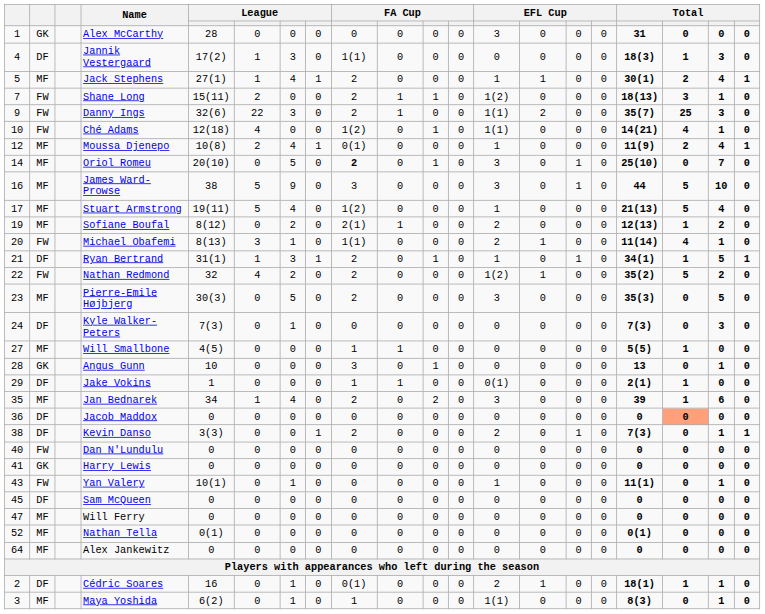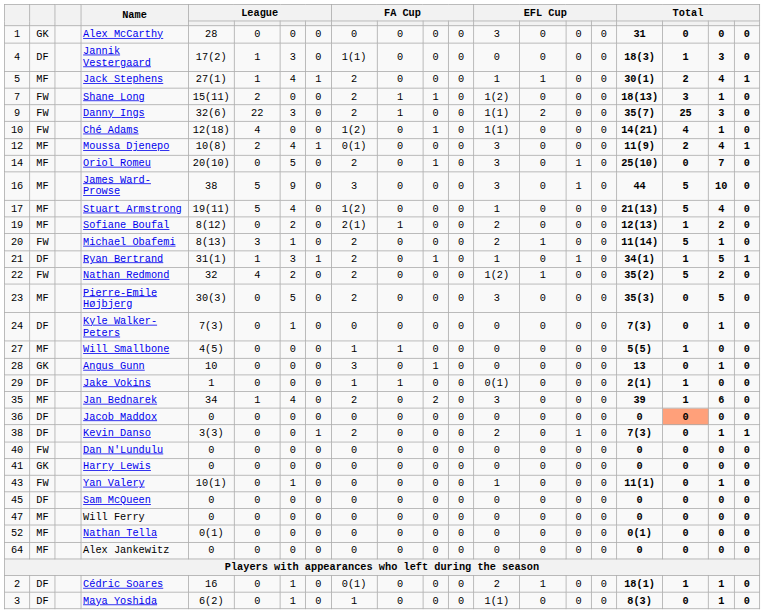 <table class="wikitable" style="text-align:center;">
 <tr>
 <th scope="col" rowspan="2" style="width:2em;"></th>
 <th scope="col" rowspan="2" style="width:2em;"></th>
 <th scope="col" rowspan="2" style="width:2em;"></th>
 <th scope="col" rowspan="2" style="width:10em;">Name</th>
 <th scope="col" colspan="4">League</th>
 <th scope="col" colspan="4">FA Cup</th>
 <th scope="col" colspan="4">EFL Cup</th>
 <th scope="col" colspan="4">Total</th>
 </tr>
 <tr>
 <th scope="col" style="width:4em;"></th>
 <th scope="col" style="width:4em;"></th>
 <th scope="col" style="width:2em;"></th>
 <th scope="col" style="width:2em;"></th>
 <th scope="col" style="width:4em;"></th>
 <th scope="col" style="width:4em;"></th>
 <th scope="col" style="width:2em;"></th>
 <th scope="col" style="width:2em;"></th>
 <th scope="col" style="width:4em;"></th>
 <th scope="col" style="width:4em;"></th>
 <th scope="col" style="width:2em;"></th>
 <th scope="col" style="width:2em;"></th>
 <th scope="col" style="width:4em;"></th>
 <th scope="col" style="width:4em;"></th>
 <th scope="col" style="width:2em;"></th>
 <th scope="col" style="width:2em;"></th>
 </tr>
 <tr>
 <td>1</td>
 <td>GK</td>
 <td></td>
 <td align="left"><a href='#'>Alex McCarthy</a></td>
 <td>28</td>
 <td>0</td>
 <td>0</td>
 <td>0</td>
 <td>0</td>
 <td>0</td>
 <td>0</td>
 <td>0</td>
 <td>3</td>
 <td>0</td>
 <td>0</td>
 <td>0</td>
 <td><strong>31</strong></td>
 <td><strong>0</strong></td>
 <td><strong>0</strong></td>
 <td><strong>0</strong></td>
 </tr>
 <tr>
 <td>4</td>
 <td>DF</td>
 <td></td>
 <td align="left"><a href='#'>Jannik Vestergaard</a></td>
 <td>17(2)</td>
 <td>1</td>
 <td>3</td>
 <td>0</td>
 <td>1(1)</td>
 <td>0</td>
 <td>0</td>
 <td>0</td>
 <td>0</td>
 <td>0</td>
 <td>0</td>
 <td>0</td>
 <td><strong>18(3)</strong></td>
 <td><strong>1</strong></td>
 <td><strong>3</strong></td>
 <td><strong>0</strong></td>
 </tr>
 <tr>
 <td>5</td>
 <td>MF</td>
 <td></td>
 <td align="left"><a href='#'>Jack Stephens</a></td>
 <td>27(1)</td>
 <td>1</td>
 <td>4</td>
 <td>1</td>
 <td>2</td>
 <td>0</td>
 <td>0</td>
 <td>0</td>
 <td>1</td>
 <td>1</td>
 <td>0</td>
 <td>0</td>
 <td><strong>30(1)</strong></td>
 <td><strong>2</strong></td>
 <td><strong>4</strong></td>
 <td><strong>1</strong></td>
 </tr>
 <tr>
 <td>7</td>
 <td>FW</td>
 <td></td>
 <td align="left"><a href='#'>Shane Long</a></td>
 <td>15(11)</td>
 <td>2</td>
 <td>0</td>
 <td>0</td>
 <td>2</td>
 <td>1</td>
 <td>1</td>
 <td>0</td>
 <td>1(2)</td>
 <td>0</td>
 <td>0</td>
 <td>0</td>
 <td><strong>18(13)</strong></td>
 <td><strong>3</strong></td>
 <td><strong>1</strong></td>
 <td><strong>0</strong></td>
 </tr>
 <tr>
 <td>9</td>
 <td>FW</td>
 <td></td>
 <td align="left"><a href='#'>Danny Ings</a></td>
 <td>32(6)</td>
 <td>22</td>
 <td>3</td>
 <td>0</td>
 <td>2</td>
 <td>1</td>
 <td>0</td>
 <td>0</td>
 <td>1(1)</td>
 <td>2</td>
 <td>0</td>
 <td>0</td>
 <td><strong>35(7)</strong></td>
 <td><strong>25</strong></td>
 <td><strong>3</strong></td>
 <td><strong>0</strong></td>
 </tr>
 <tr>
 <td>10</td>
 <td>FW</td>
 <td></td>
 <td align="left"><a href='#'>Ché Adams</a></td>
 <td>12(18)</td>
 <td>4</td>
 <td>0</td>
 <td>0</td>
 <td>1(2)</td>
 <td>0</td>
 <td>1</td>
 <td>0</td>
 <td>1(1)</td>
 <td>0</td>
 <td>0</td>
 <td>0</td>
 <td><strong>14(21)</strong></td>
 <td><strong>4</strong></td>
 <td><strong>1</strong></td>
 <td><strong>0</strong></td>
 </tr>
 <tr>
 <td>12</td>
 <td>MF</td>
 <td></td>
 <td align="left"><a href='#'>Moussa Djenepo</a></td>
 <td>10(8)</td>
 <td>2</td>
 <td>4</td>
 <td>1</td>
 <td>0(1)</td>
 <td>0</td>
 <td>0</td>
 <td>0</td>
-<td>1</td>
+<td>3</td>
 <td>0</td>
 <td>0</td>
 <td>0</td>
 <td><strong>11(9)</strong></td>
 <td><strong>2</strong></td>
 <td><strong>4</strong></td>
 <td><strong>1</strong></td>
 </tr>
 <tr>
 <td>14</td>
 <td>MF</td>
 <td></td>
 <td align="left"><a href='#'>Oriol Romeu</a></td>
 <td>20(10)</td>
 <td>0</td>
 <td>5</td>
 <td>0</td>
-<td><strong>2</strong></td>
+<td>2</td>
 <td>0</td>
 <td>1</td>
 <td>0</td>
 <td>3</td>
 <td>0</td>
 <td>1</td>
 <td>0</td>
 <td><strong>25(10)</strong></td>
 <td><strong>0</strong></td>
 <td><strong>7</strong></td>
 <td><strong>0</strong></td>
 </tr>
 <tr>
 <td>16</td>
 <td>MF</td>
 <td></td>
 <td align="left"><a href='#'>James Ward-Prowse</a></td>
 <td>38</td>
 <td>5</td>
 <td>9</td>
 <td>0</td>
 <td>3</td>
 <td>0</td>
 <td>0</td>
 <td>0</td>
 <td>3</td>
 <td>0</td>
 <td>1</td>
 <td>0</td>
 <td><strong>44</strong></td>
 <td><strong>5</strong></td>
 <td><strong>10</strong></td>
 <td><strong>0</strong></td>
 </tr>
 <tr>
 <td>17</td>
 <td>MF</td>
 <td></td>
 <td align="left"><a href='#'>Stuart Armstrong</a></td>
 <td>19(11)</td>
 <td>5</td>
 <td>4</td>
 <td>0</td>
 <td>1(2)</td>
 <td>0</td>
 <td>0</td>
 <td>0</td>
 <td>1</td>
 <td>0</td>
 <td>0</td>
 <td>0</td>
 <td><strong>21(13)</strong></td>
 <td><strong>5</strong></td>
 <td><strong>4</strong></td>
 <td><strong>0</strong></td>
 </tr>
 <tr>
 <td>19</td>
 <td>MF</td>
 <td></td>
 <td align="left"><a href='#'>Sofiane Boufal</a></td>
 <td>8(12)</td>
 <td>0</td>
 <td>2</td>
 <td>0</td>
 <td>2(1)</td>
 <td>1</td>
 <td>0</td>
 <td>0</td>
 <td>2</td>
 <td>0</td>
 <td>0</td>
 <td>0</td>
 <td><strong>12(13)</strong></td>
 <td><strong>1</strong></td>
 <td><strong>2</strong></td>
 <td><strong>0</strong></td>
 </tr>
 <tr>
 <td>20</td>
 <td>FW</td>
 <td></td>
 <td align="left"><a href='#'>Michael Obafemi</a></td>
 <td>8(13)</td>
 <td>3</td>
 <td>1</td>
 <td>0</td>
-<td>1(1)</td>
+<td>2</td>
 <td>0</td>
 <td>0</td>
 <td>0</td>
 <td>2</td>
 <td>1</td>
 <td>0</td>
 <td>0</td>
 <td><strong>11(14)</strong></td>
-<td><strong>4</strong></td>
+<td><strong>5</strong></td>
 <td><strong>1</strong></td>
 <td><strong>0</strong></td>
 </tr>
 <tr>
 <td>21</td>
 <td>DF</td>
 <td></td>
 <td align="left"><a href='#'>Ryan Bertrand</a></td>
 <td>31(1)</td>
 <td>1</td>
 <td>3</td>
 <td>1</td>
 <td>2</td>
 <td>0</td>
 <td>1</td>
 <td>0</td>
 <td>1</td>
 <td>0</td>
 <td>1</td>
 <td>0</td>
 <td><strong>34(1)</strong></td>
 <td><strong>1</strong></td>
 <td><strong>5</strong></td>
 <td><strong>1</strong></td>
 </tr>
 <tr>
 <td>22</td>
 <td>FW</td>
 <td></td>
 <td align="left"><a href='#'>Nathan Redmond</a></td>
 <td>32</td>
 <td>4</td>
 <td>2</td>
 <td>0</td>
 <td>2</td>
 <td>0</td>
 <td>0</td>
 <td>0</td>
 <td>1(2)</td>
 <td>1</td>
 <td>0</td>
 <td>0</td>
 <td><strong>35(2)</strong></td>
 <td><strong>5</strong></td>
 <td><strong>2</strong></td>
 <td><strong>0</strong></td>
 </tr>
 <tr>
 <td>23</td>
 <td>MF</td>
 <td></td>
 <td align="left"><a href='#'>Pierre-Emile Højbjerg</a></td>
 <td>30(3)</td>
 <td>0</td>
 <td>5</td>
 <td>0</td>
 <td>2</td>
 <td>0</td>
 <td>0</td>
 <td>0</td>
 <td>3</td>
 <td>0</td>
 <td>0</td>
 <td>0</td>
 <td><strong>35(3)</strong></td>
 <td><strong>0</strong></td>
 <td><strong>5</strong></td>
 <td><strong>0</strong></td>
 </tr>
 <tr>
 <td>24</td>
 <td>DF</td>
 <td></td>
 <td align="left"><a href='#'>Kyle Walker-Peters</a></td>
 <td>7(3)</td>
 <td>0</td>
 <td>1</td>
 <td>0</td>
 <td>0</td>
 <td>0</td>
 <td>0</td>
 <td>0</td>
 <td>0</td>
 <td>0</td>
 <td>0</td>
 <td>0</td>
 <td><strong>7(3)</strong></td>
 <td><strong>0</strong></td>
-<td><strong>3</strong></td>
+<td><strong>1</strong></td>
 <td><strong>0</strong></td>
 </tr>
 <tr>
 <td>27</td>
 <td>MF</td>
 <td></td>
 <td align="left"><a href='#'>Will Smallbone</a></td>
 <td>4(5)</td>
 <td>0</td>
 <td>0</td>
 <td>0</td>
 <td>1</td>
 <td>1</td>
 <td>0</td>
 <td>0</td>
 <td>0</td>
 <td>0</td>
 <td>0</td>
 <td>0</td>
 <td><strong>5(5)</strong></td>
 <td><strong>1</strong></td>
 <td><strong>0</strong></td>
 <td><strong>0</strong></td>
 </tr>
 <tr>
 <td>28</td>
 <td>GK</td>
 <td></td>
 <td align="left"><a href='#'>Angus Gunn</a></td>
 <td>10</td>
 <td>0</td>
 <td>0</td>
 <td>0</td>
 <td>3</td>
 <td>0</td>
 <td>1</td>
 <td>0</td>
 <td>0</td>
 <td>0</td>
 <td>0</td>
 <td>0</td>
 <td><strong>13</strong></td>
 <td><strong>0</strong></td>
 <td><strong>1</strong></td>
 <td><strong>0</strong></td>
 </tr>
 <tr>
 <td>29</td>
 <td>DF</td>
 <td></td>
 <td align="left"><a href='#'>Jake Vokins</a></td>
 <td>1</td>
 <td>0</td>
 <td>0</td>
 <td>0</td>
 <td>1</td>
 <td>1</td>
 <td>0</td>
 <td>0</td>
 <td>0(1)</td>
 <td>0</td>
 <td>0</td>
 <td>0</td>
 <td><strong>2(1)</strong></td>
 <td><strong>1</strong></td>
 <td><strong>0</strong></td>
 <td><strong>0</strong></td>
 </tr>
 <tr>
 <td>35</td>
 <td>MF</td>
 <td></td>
 <td align="left"><a href='#'>Jan Bednarek</a></td>
 <td>34</td>
 <td>1</td>
 <td>4</td>
 <td>0</td>
 <td>2</td>
 <td>0</td>
 <td>2</td>
 <td>0</td>
 <td>3</td>
 <td>0</td>
 <td>0</td>
 <td>0</td>
 <td><strong>39</strong></td>
 <td><strong>1</strong></td>
 <td><strong>6</strong></td>
 <td><strong>0</strong></td>
 </tr>
 <tr>
 <td>36</td>
 <td>DF</td>
 <td></td>
 <td align="left"><a href='#'>Jacob Maddox</a></td>
 <td>0</td>
 <td>0</td>
 <td>0</td>
 <td>0</td>
 <td>0</td>
 <td>0</td>
 <td>0</td>
 <td>0</td>
 <td>0</td>
 <td>0</td>
 <td>0</td>
 <td>0</td>
 <td><strong>0</strong></td>
 <td style="background: lightsalmon;"><strong>0</strong></td>
 <td><strong>0</strong></td>
 <td><strong>0</strong></td>
 </tr>
 <tr>
 <td>38</td>
 <td>DF</td>
 <td></td>
 <td align="left"><a href='#'>Kevin Danso</a></td>
 <td>3(3)</td>
 <td>0</td>
 <td>0</td>
 <td>1</td>
 <td>2</td>
 <td>0</td>
 <td>0</td>
 <td>0</td>
 <td>2</td>
 <td>0</td>
 <td>1</td>
 <td>0</td>
 <td><strong>7(3)</strong></td>
 <td><strong>0</strong></td>
 <td><strong>1</strong></td>
 <td><strong>1</strong></td>
 </tr>
 <tr>
 <td>40</td>
 <td>FW</td>
 <td></td>
 <td align="left"><a href='#'>Dan N'Lundulu</a></td>
 <td>0</td>
 <td>0</td>
 <td>0</td>
 <td>0</td>
 <td>0</td>
 <td>0</td>
 <td>0</td>
 <td>0</td>
 <td>0</td>
 <td>0</td>
 <td>0</td>
 <td>0</td>
 <td><strong>0</strong></td>
 <td><strong>0</strong></td>
 <td><strong>0</strong></td>
 <td><strong>0</strong></td>
 </tr>
 <tr>
 <td>41</td>
 <td>GK</td>
 <td></td>
 <td align="left"><a href='#'>Harry Lewis</a></td>
 <td>0</td>
 <td>0</td>
 <td>0</td>
 <td>0</td>
 <td>0</td>
 <td>0</td>
 <td>0</td>
 <td>0</td>
 <td>0</td>
 <td>0</td>
 <td>0</td>
 <td>0</td>
 <td><strong>0</strong></td>
 <td><strong>0</strong></td>
 <td><strong>0</strong></td>
 <td><strong>0</strong></td>
 </tr>
 <tr>
 <td>43</td>
 <td>FW</td>
 <td></td>
 <td align="left"><a href='#'>Yan Valery</a></td>
 <td>10(1)</td>
 <td>0</td>
 <td>1</td>
 <td>0</td>
 <td>0</td>
 <td>0</td>
 <td>0</td>
 <td>0</td>
 <td>1</td>
 <td>0</td>
 <td>0</td>
 <td>0</td>
 <td><strong>11(1)</strong></td>
 <td><strong>0</strong></td>
 <td><strong>1</strong></td>
 <td><strong>0</strong></td>
 </tr>
 <tr>
 <td>45</td>
 <td>DF</td>
 <td></td>
 <td align="left"><a href='#'>Sam McQueen</a></td>
 <td>0</td>
 <td>0</td>
 <td>0</td>
 <td>0</td>
 <td>0</td>
 <td>0</td>
 <td>0</td>
 <td>0</td>
 <td>0</td>
 <td>0</td>
 <td>0</td>
 <td>0</td>
 <td><strong>0</strong></td>
 <td><strong>0</strong></td>
 <td><strong>0</strong></td>
 <td><strong>0</strong></td>
 </tr>
 <tr>
 <td>47</td>
 <td>MF</td>
 <td></td>
 <td align="left">Will Ferry</td>
 <td>0</td>
 <td>0</td>
 <td>0</td>
 <td>0</td>
 <td>0</td>
 <td>0</td>
 <td>0</td>
 <td>0</td>
 <td>0</td>
 <td>0</td>
 <td>0</td>
 <td>0</td>
 <td><strong>0</strong></td>
 <td><strong>0</strong></td>
 <td><strong>0</strong></td>
 <td><strong>0</strong></td>
 </tr>
 <tr>
 <td>52</td>
 <td>MF</td>
 <td></td>
 <td align="left"><a href='#'>Nathan Tella</a></td>
 <td>0(1)</td>
 <td>0</td>
 <td>0</td>
 <td>0</td>
 <td>0</td>
 <td>0</td>
 <td>0</td>
 <td>0</td>
 <td>0</td>
 <td>0</td>
 <td>0</td>
 <td>0</td>
 <td><strong>0(1)</strong></td>
 <td><strong>0</strong></td>
 <td><strong>0</strong></td>
 <td><strong>0</strong></td>
 </tr>
 <tr>
 <td>64</td>
 <td>MF</td>
 <td></td>
 <td align="left">Alex Jankewitz</td>
 <td>0</td>
 <td>0</td>
 <td>0</td>
 <td>0</td>
 <td>0</td>
 <td>0</td>
 <td>0</td>
 <td>0</td>
 <td>0</td>
 <td>0</td>
 <td>0</td>
 <td>0</td>
 <td><strong>0</strong></td>
 <td><strong>0</strong></td>
 <td><strong>0</strong></td>
 <td><strong>0</strong></td>
 </tr>
 <tr>
 <th colspan="20">Players with appearances who left during the season</th>
 </tr>
 <tr>
 <td>2</td>
 <td>DF</td>
 <td></td>
 <td align="left"><a href='#'>Cédric Soares</a></td>
 <td>16</td>
 <td>0</td>
 <td>1</td>
 <td>0</td>
 <td>0(1)</td>
 <td>0</td>
 <td>0</td>
 <td>0</td>
 <td>2</td>
 <td>1</td>
 <td>0</td>
 <td>0</td>
 <td><strong>18(1)</strong></td>
 <td><strong>1</strong></td>
 <td><strong>1</strong></td>
 <td><strong>0</strong></td>
 </tr>
 <tr>
 <td>3</td>
-<td>MF</td>
+<td>DF</td>
 <td></td>
 <td align="left"><a href='#'>Maya Yoshida</a></td>
 <td>6(2)</td>
 <td>0</td>
 <td>1</td>
 <td>0</td>
 <td>1</td>
 <td>0</td>
 <td>0</td>
 <td>0</td>
 <td>1(1)</td>
 <td>0</td>
 <td>0</td>
 <td>0</td>
 <td><strong>8(3)</strong></td>
 <td><strong>0</strong></td>
 <td><strong>1</strong></td>
 <td><strong>0</strong></td>
 </tr>
 </table>
